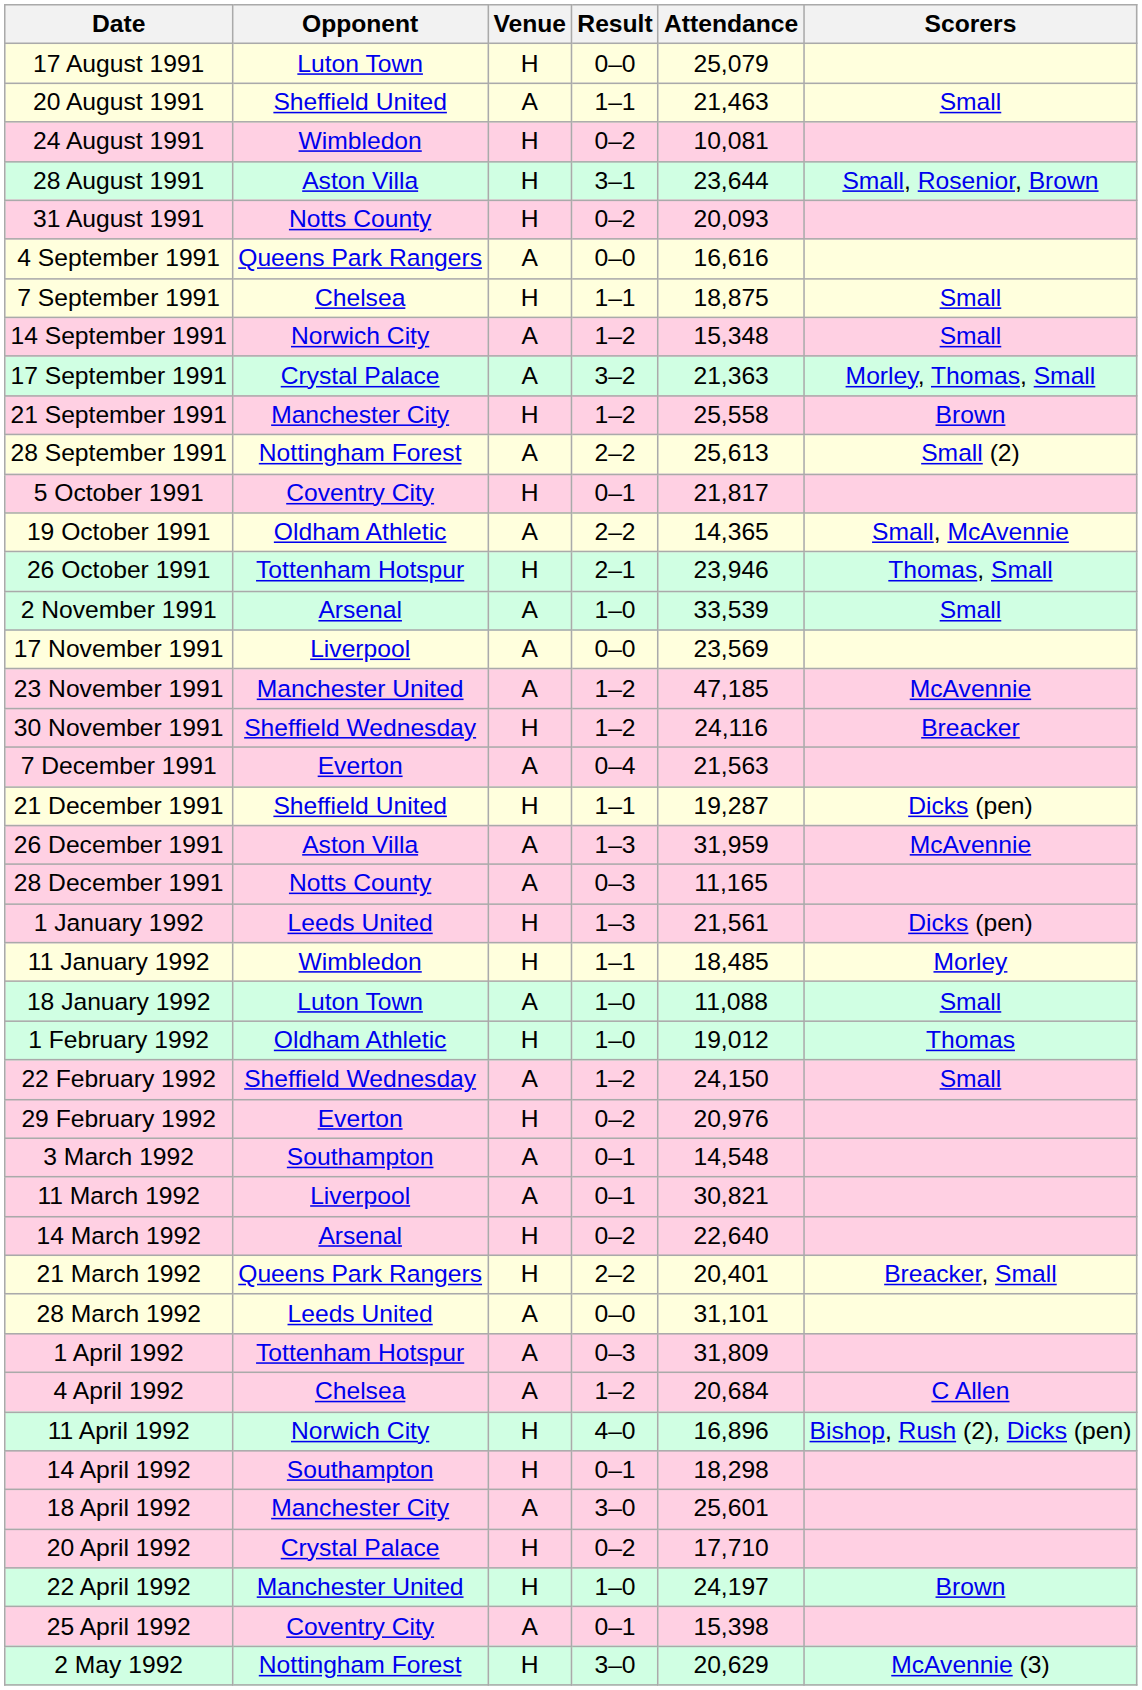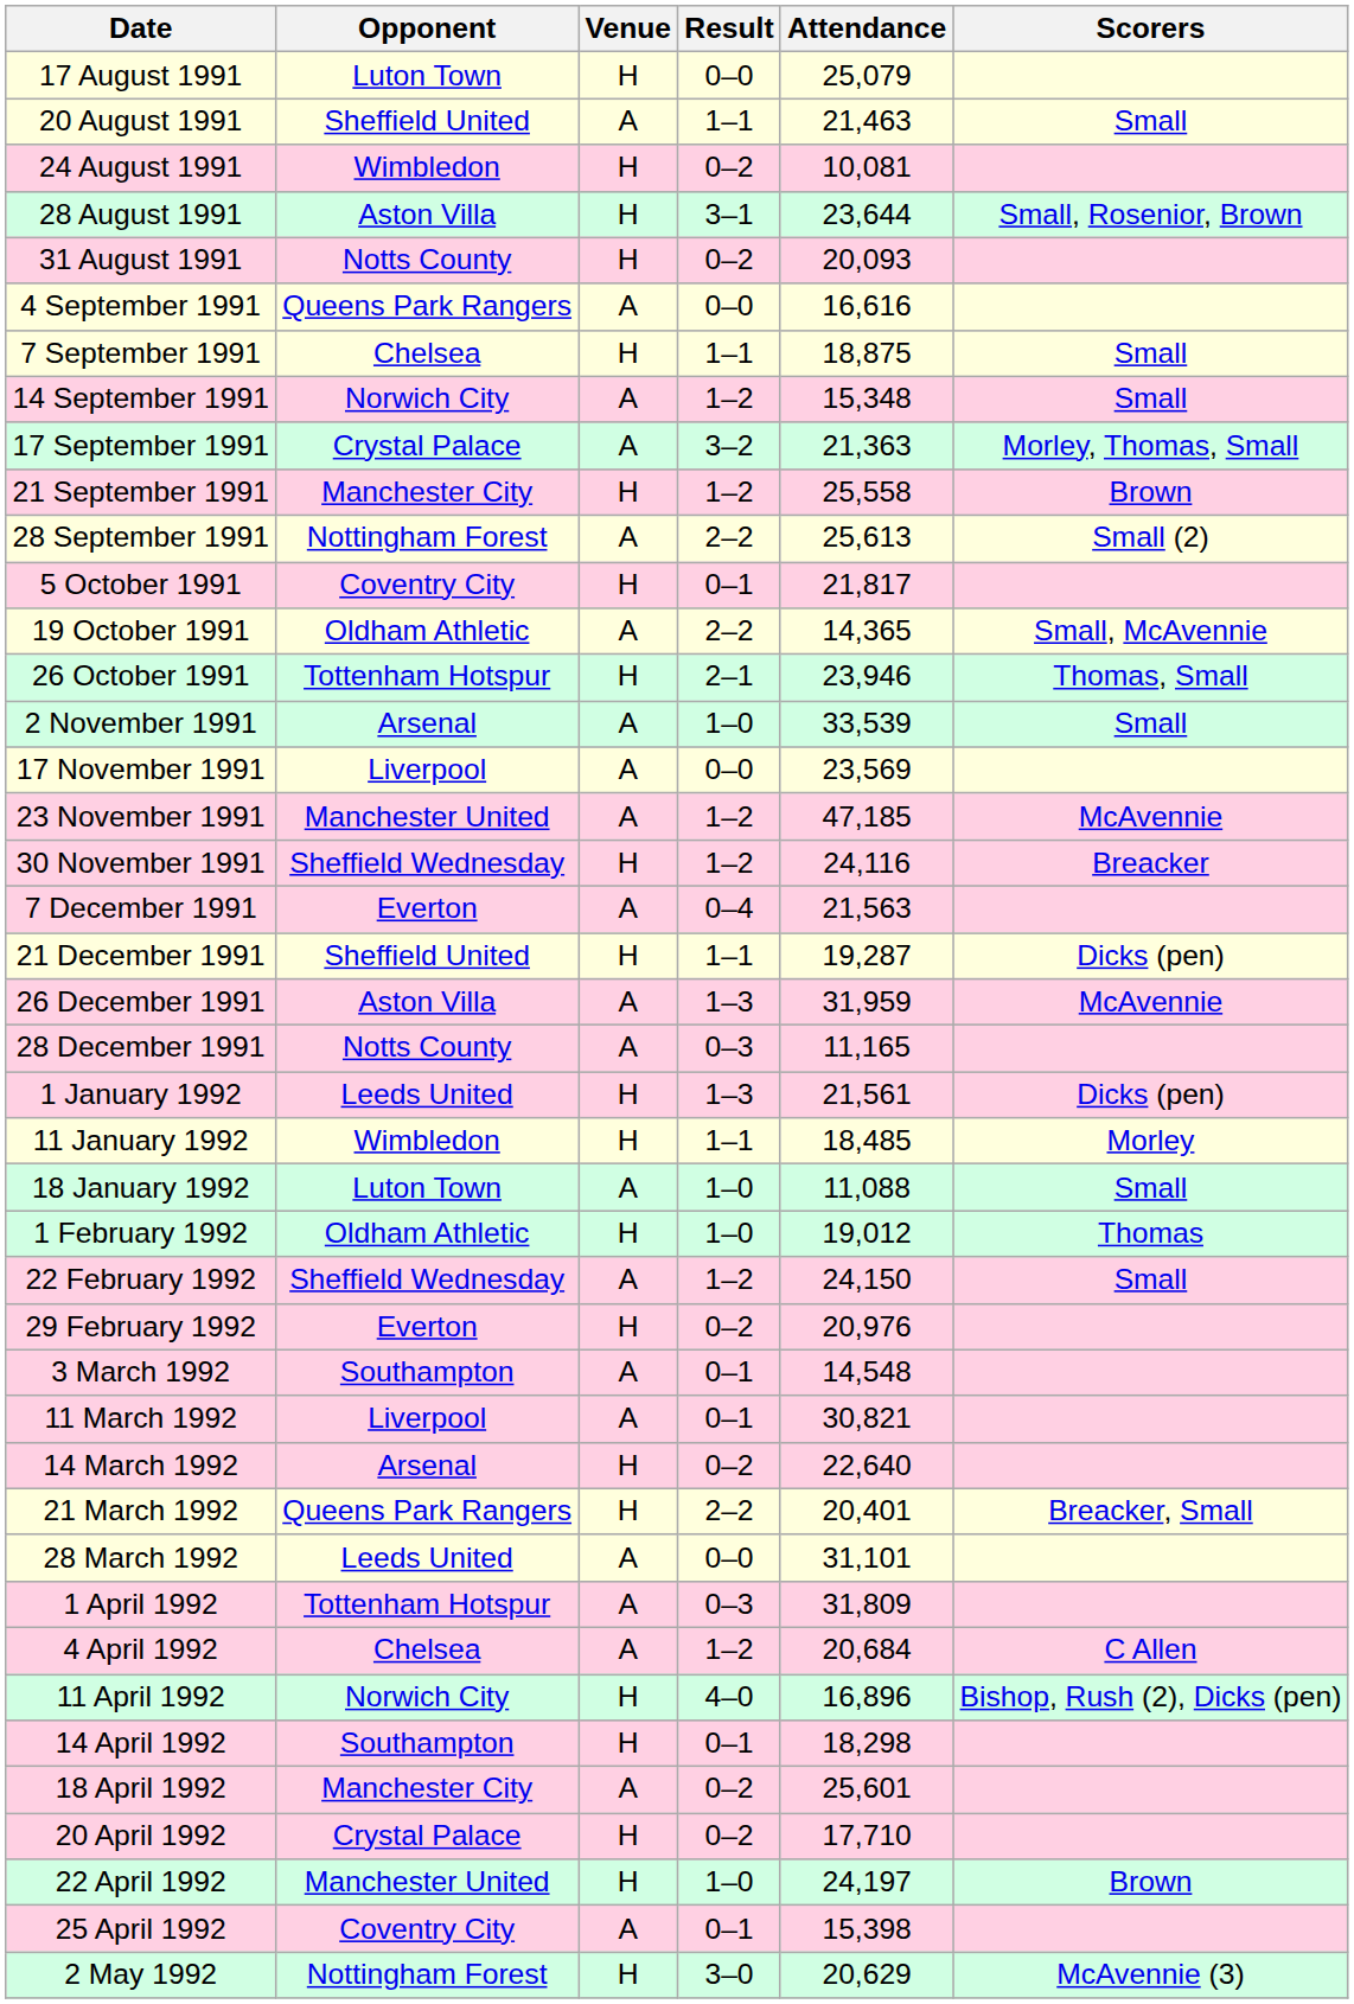 <table class="wikitable sortable" style="font-size:100%; text-align:center">
 <tr>
 <th>Date</th>
 <th>Opponent</th>
 <th>Venue</th>
 <th>Result</th>
 <th>Attendance</th>
 <th>Scorers</th>
 </tr>
 <tr style="background-color: #ffffdd;">
 <td>17 August 1991</td>
 <td><a href='#'>Luton Town</a></td>
 <td>H</td>
 <td>0–0</td>
 <td>25,079</td>
 <td></td>
 </tr>
 <tr style="background-color: #ffffdd;">
 <td>20 August 1991</td>
 <td><a href='#'>Sheffield United</a></td>
 <td>A</td>
 <td>1–1</td>
 <td>21,463</td>
 <td><a href='#'>Small</a></td>
 </tr>
 <tr style="background-color: #ffd0e3;">
 <td>24 August 1991</td>
 <td><a href='#'>Wimbledon</a></td>
 <td>H</td>
 <td>0–2</td>
 <td>10,081</td>
 <td></td>
 </tr>
 <tr style="background-color: #d0ffe3;">
 <td>28 August 1991</td>
 <td><a href='#'>Aston Villa</a></td>
 <td>H</td>
 <td>3–1</td>
 <td>23,644</td>
 <td><a href='#'>Small</a>, <a href='#'>Rosenior</a>, <a href='#'>Brown</a></td>
 </tr>
 <tr style="background-color: #ffd0e3;">
 <td>31 August 1991</td>
 <td><a href='#'>Notts County</a></td>
 <td>H</td>
 <td>0–2</td>
 <td>20,093</td>
 <td></td>
 </tr>
 <tr style="background-color: #ffffdd;">
 <td>4 September 1991</td>
 <td><a href='#'>Queens Park Rangers</a></td>
 <td>A</td>
 <td>0–0</td>
 <td>16,616</td>
 <td></td>
 </tr>
 <tr style="background-color: #ffffdd;">
 <td>7 September 1991</td>
 <td><a href='#'>Chelsea</a></td>
 <td>H</td>
 <td>1–1</td>
 <td>18,875</td>
 <td><a href='#'>Small</a></td>
 </tr>
 <tr style="background-color: #ffd0e3;">
 <td>14 September 1991</td>
 <td><a href='#'>Norwich City</a></td>
 <td>A</td>
 <td>1–2</td>
 <td>15,348</td>
 <td><a href='#'>Small</a></td>
 </tr>
 <tr style="background-color: #d0ffe3;">
 <td>17 September 1991</td>
 <td><a href='#'>Crystal Palace</a></td>
 <td>A</td>
 <td>3–2</td>
 <td>21,363</td>
 <td><a href='#'>Morley</a>, <a href='#'>Thomas</a>, <a href='#'>Small</a></td>
 </tr>
 <tr style="background-color: #ffd0e3;">
 <td>21 September 1991</td>
 <td><a href='#'>Manchester City</a></td>
 <td>H</td>
 <td>1–2</td>
 <td>25,558</td>
 <td><a href='#'>Brown</a></td>
 </tr>
 <tr style="background-color: #ffffdd;">
 <td>28 September 1991</td>
 <td><a href='#'>Nottingham Forest</a></td>
 <td>A</td>
 <td>2–2</td>
 <td>25,613</td>
 <td><a href='#'>Small</a> (2)</td>
 </tr>
 <tr style="background-color: #ffd0e3;">
 <td>5 October 1991</td>
 <td><a href='#'>Coventry City</a></td>
 <td>H</td>
 <td>0–1</td>
 <td>21,817</td>
 <td></td>
 </tr>
 <tr style="background-color: #ffffdd;">
 <td>19 October 1991</td>
 <td><a href='#'>Oldham Athletic</a></td>
 <td>A</td>
 <td>2–2</td>
 <td>14,365</td>
 <td><a href='#'>Small</a>, <a href='#'>McAvennie</a></td>
 </tr>
 <tr style="background-color: #d0ffe3;">
 <td>26 October 1991</td>
 <td><a href='#'>Tottenham Hotspur</a></td>
 <td>H</td>
 <td>2–1</td>
 <td>23,946</td>
 <td><a href='#'>Thomas</a>, <a href='#'>Small</a></td>
 </tr>
 <tr style="background-color: #d0ffe3;">
 <td>2 November 1991</td>
 <td><a href='#'>Arsenal</a></td>
 <td>A</td>
 <td>1–0</td>
 <td>33,539</td>
 <td><a href='#'>Small</a></td>
 </tr>
 <tr style="background-color: #ffffdd;">
 <td>17 November 1991</td>
 <td><a href='#'>Liverpool</a></td>
 <td>A</td>
 <td>0–0</td>
 <td>23,569</td>
 <td></td>
 </tr>
 <tr style="background-color: #ffd0e3;">
 <td>23 November 1991</td>
 <td><a href='#'>Manchester United</a></td>
 <td>A</td>
 <td>1–2</td>
 <td>47,185</td>
 <td><a href='#'>McAvennie</a></td>
 </tr>
 <tr style="background-color: #ffd0e3;">
 <td>30 November 1991</td>
 <td><a href='#'>Sheffield Wednesday</a></td>
 <td>H</td>
 <td>1–2</td>
 <td>24,116</td>
 <td><a href='#'>Breacker</a></td>
 </tr>
 <tr style="background-color: #ffd0e3;">
 <td>7 December 1991</td>
 <td><a href='#'>Everton</a></td>
 <td>A</td>
 <td>0–4</td>
 <td>21,563</td>
 <td></td>
 </tr>
 <tr style="background-color: #ffffdd;">
 <td>21 December 1991</td>
 <td><a href='#'>Sheffield United</a></td>
 <td>H</td>
 <td>1–1</td>
 <td>19,287</td>
 <td><a href='#'>Dicks</a> (pen)</td>
 </tr>
 <tr style="background-color: #ffd0e3;">
 <td>26 December 1991</td>
 <td><a href='#'>Aston Villa</a></td>
 <td>A</td>
 <td>1–3</td>
 <td>31,959</td>
 <td><a href='#'>McAvennie</a></td>
 </tr>
 <tr style="background-color: #ffd0e3;">
 <td>28 December 1991</td>
 <td><a href='#'>Notts County</a></td>
 <td>A</td>
 <td>0–3</td>
 <td>11,165</td>
 <td></td>
 </tr>
 <tr style="background-color: #ffd0e3;">
 <td>1 January 1992</td>
 <td><a href='#'>Leeds United</a></td>
 <td>H</td>
 <td>1–3</td>
 <td>21,561</td>
 <td><a href='#'>Dicks</a> (pen)</td>
 </tr>
 <tr style="background-color: #ffffdd;">
 <td>11 January 1992</td>
 <td><a href='#'>Wimbledon</a></td>
 <td>H</td>
 <td>1–1</td>
 <td>18,485</td>
 <td><a href='#'>Morley</a></td>
 </tr>
 <tr style="background-color: #d0ffe3;">
 <td>18 January 1992</td>
 <td><a href='#'>Luton Town</a></td>
 <td>A</td>
 <td>1–0</td>
 <td>11,088</td>
 <td><a href='#'>Small</a></td>
 </tr>
 <tr style="background-color: #d0ffe3;">
 <td>1 February 1992</td>
 <td><a href='#'>Oldham Athletic</a></td>
 <td>H</td>
 <td>1–0</td>
 <td>19,012</td>
 <td><a href='#'>Thomas</a></td>
 </tr>
 <tr style="background-color: #ffd0e3;">
 <td>22 February 1992</td>
 <td><a href='#'>Sheffield Wednesday</a></td>
 <td>A</td>
 <td>1–2</td>
 <td>24,150</td>
 <td><a href='#'>Small</a></td>
 </tr>
 <tr style="background-color: #ffd0e3;">
 <td>29 February 1992</td>
 <td><a href='#'>Everton</a></td>
 <td>H</td>
 <td>0–2</td>
 <td>20,976</td>
 <td></td>
 </tr>
 <tr style="background-color: #ffd0e3;">
 <td>3 March 1992</td>
 <td><a href='#'>Southampton</a></td>
 <td>A</td>
 <td>0–1</td>
 <td>14,548</td>
 <td></td>
 </tr>
 <tr style="background-color: #ffd0e3;">
 <td>11 March 1992</td>
 <td><a href='#'>Liverpool</a></td>
 <td>A</td>
 <td>0–1</td>
 <td>30,821</td>
 <td></td>
 </tr>
 <tr style="background-color: #ffd0e3;">
 <td>14 March 1992</td>
 <td><a href='#'>Arsenal</a></td>
 <td>H</td>
 <td>0–2</td>
 <td>22,640</td>
 <td></td>
 </tr>
 <tr style="background-color: #ffffdd;">
 <td>21 March 1992</td>
 <td><a href='#'>Queens Park Rangers</a></td>
 <td>H</td>
 <td>2–2</td>
 <td>20,401</td>
 <td><a href='#'>Breacker</a>, <a href='#'>Small</a></td>
 </tr>
 <tr style="background-color: #ffffdd;">
 <td>28 March 1992</td>
 <td><a href='#'>Leeds United</a></td>
 <td>A</td>
 <td>0–0</td>
 <td>31,101</td>
 <td></td>
 </tr>
 <tr style="background-color: #ffd0e3;">
 <td>1 April 1992</td>
 <td><a href='#'>Tottenham Hotspur</a></td>
 <td>A</td>
 <td>0–3</td>
 <td>31,809</td>
 <td></td>
 </tr>
 <tr style="background-color: #ffd0e3;">
 <td>4 April 1992</td>
 <td><a href='#'>Chelsea</a></td>
 <td>A</td>
 <td>1–2</td>
 <td>20,684</td>
 <td><a href='#'>C Allen</a></td>
 </tr>
 <tr style="background-color: #d0ffe3;">
 <td>11 April 1992</td>
 <td><a href='#'>Norwich City</a></td>
 <td>H</td>
 <td>4–0</td>
 <td>16,896</td>
 <td><a href='#'>Bishop</a>, <a href='#'>Rush</a> (2), <a href='#'>Dicks</a> (pen)</td>
 </tr>
 <tr style="background-color: #ffd0e3;">
 <td>14 April 1992</td>
 <td><a href='#'>Southampton</a></td>
 <td>H</td>
 <td>0–1</td>
 <td>18,298</td>
 <td></td>
 </tr>
 <tr style="background-color: #ffd0e3;">
 <td>18 April 1992</td>
 <td><a href='#'>Manchester City</a></td>
 <td>A</td>
-<td>3–0</td>
+<td>0–2</td>
 <td>25,601</td>
 <td></td>
 </tr>
 <tr style="background-color: #ffd0e3;">
 <td>20 April 1992</td>
 <td><a href='#'>Crystal Palace</a></td>
 <td>H</td>
 <td>0–2</td>
 <td>17,710</td>
 <td></td>
 </tr>
 <tr style="background-color: #d0ffe3;">
 <td>22 April 1992</td>
 <td><a href='#'>Manchester United</a></td>
 <td>H</td>
 <td>1–0</td>
 <td>24,197</td>
 <td><a href='#'>Brown</a></td>
 </tr>
 <tr style="background-color: #ffd0e3;">
 <td>25 April 1992</td>
 <td><a href='#'>Coventry City</a></td>
 <td>A</td>
 <td>0–1</td>
 <td>15,398</td>
 <td></td>
 </tr>
 <tr style="background-color: #d0ffe3;">
 <td>2 May 1992</td>
 <td><a href='#'>Nottingham Forest</a></td>
 <td>H</td>
 <td>3–0</td>
 <td>20,629</td>
 <td><a href='#'>McAvennie</a> (3)</td>
 </tr>
 </table>
